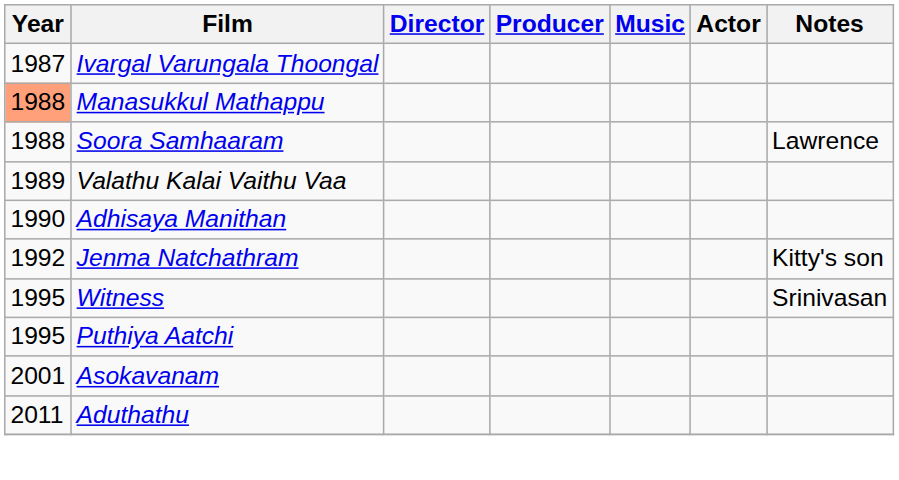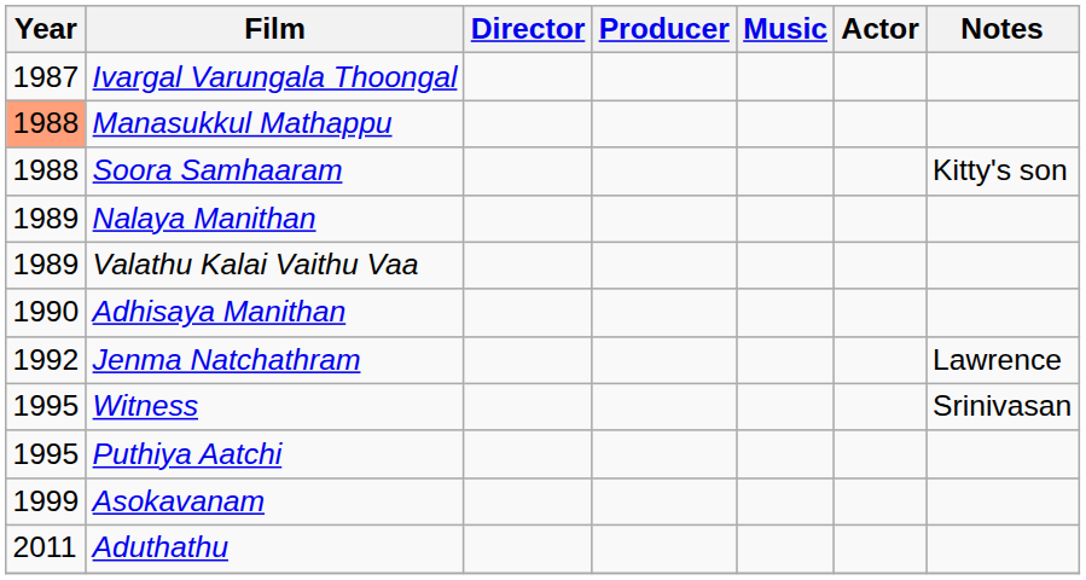 <table class="wikitable sortable">
 <tr>
 <th>Year</th>
 <th>Film</th>
 <th><a href='#'>Director</a></th>
 <th><a href='#'>Producer</a></th>
 <th><a href='#'>Music</a></th>
 <th>Actor</th>
 <th>Notes</th>
 </tr>
 <tr>
 <td>1987</td>
 <td><em><a href='#'>Ivargal Varungala Thoongal</a></em></td>
 <td style="text-align:center;"></td>
 <td style="text-align:center;"></td>
 <td style="text-align:center;"></td>
 <td style="text-align:center;"></td>
 <td></td>
 </tr>
 <tr>
 <td style="background: lightsalmon;">1988</td>
 <td><em><a href='#'>Manasukkul Mathappu</a></em></td>
 <td style="text-align:center;"></td>
 <td style="text-align:center;"></td>
 <td style="text-align:center;"></td>
 <td style="text-align:center;"></td>
 <td></td>
 </tr>
 <tr>
 <td>1988</td>
 <td><em><a href='#'>Soora Samhaaram</a></em></td>
 <td style="text-align:center;"></td>
 <td style="text-align:center;"></td>
 <td style="text-align:center;"></td>
 <td style="text-align:center;"></td>
-<td>Lawrence</td>
+<td>Kitty's son</td>
+</tr>
+<tr>
+<td>1989</td>
+<td><em><a href='#'>Nalaya Manithan</a></em></td>
+<td style="text-align:center;"></td>
+<td style="text-align:center;"></td>
+<td style="text-align:center;"></td>
+<td style="text-align:center;"></td>
+<td></td>
 </tr>
 <tr>
 <td>1989</td>
 <td><em>Valathu Kalai Vaithu Vaa</em></td>
 <td style="text-align:center;"></td>
 <td style="text-align:center;"></td>
 <td style="text-align:center;"></td>
 <td style="text-align:center;"></td>
 <td></td>
 </tr>
 <tr>
 <td>1990</td>
 <td><em><a href='#'>Adhisaya Manithan</a></em></td>
 <td style="text-align:center;"></td>
 <td style="text-align:center;"></td>
 <td style="text-align:center;"></td>
 <td style="text-align:center;"></td>
 <td></td>
 </tr>
 <tr>
 <td>1992</td>
 <td><em><a href='#'>Jenma Natchathram</a></em></td>
 <td style="text-align:center;"></td>
 <td style="text-align:center;"></td>
 <td style="text-align:center;"></td>
 <td style="text-align:center;"></td>
-<td>Kitty's son</td>
+<td>Lawrence</td>
 </tr>
 <tr>
 <td>1995</td>
 <td><em><a href='#'>Witness</a></em></td>
 <td style="text-align:center;"></td>
 <td style="text-align:center;"></td>
 <td style="text-align:center;"></td>
 <td style="text-align:center;"></td>
 <td>Srinivasan</td>
 </tr>
 <tr>
 <td>1995</td>
 <td><em><a href='#'>Puthiya Aatchi</a></em></td>
 <td style="text-align:center;"></td>
 <td style="text-align:center;"></td>
 <td style="text-align:center;"></td>
 <td style="text-align:center;"></td>
 <td></td>
 </tr>
 <tr>
-<td>2001</td>
+<td>1999</td>
 <td><em><a href='#'>Asokavanam</a></em></td>
 <td style="text-align:center;"></td>
 <td style="text-align:center;"></td>
 <td style="text-align:center;"></td>
 <td style="text-align:center;"></td>
 <td></td>
 </tr>
 <tr>
 <td>2011</td>
 <td><em><a href='#'>Aduthathu</a></em></td>
 <td style="text-align:center;"></td>
 <td style="text-align:center;"></td>
 <td style="text-align:center;"></td>
 <td style="text-align:center;"></td>
 <td></td>
 </tr>
 <tr>
 </tr>
 </table>
